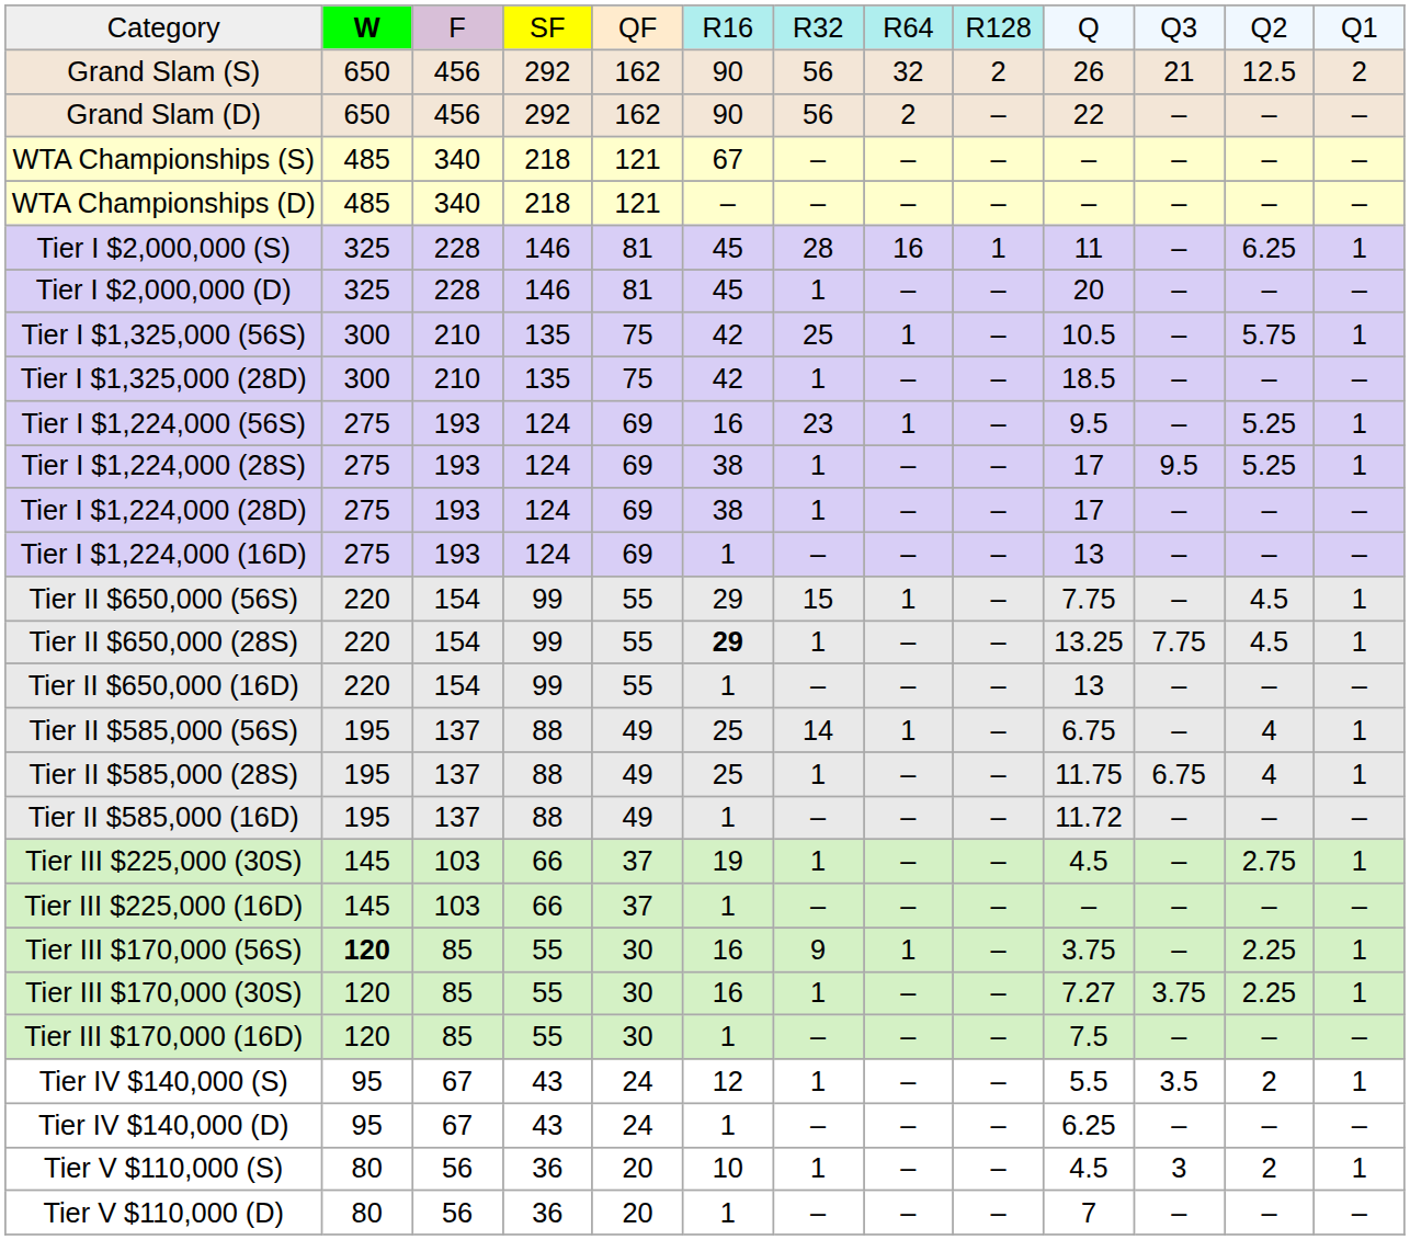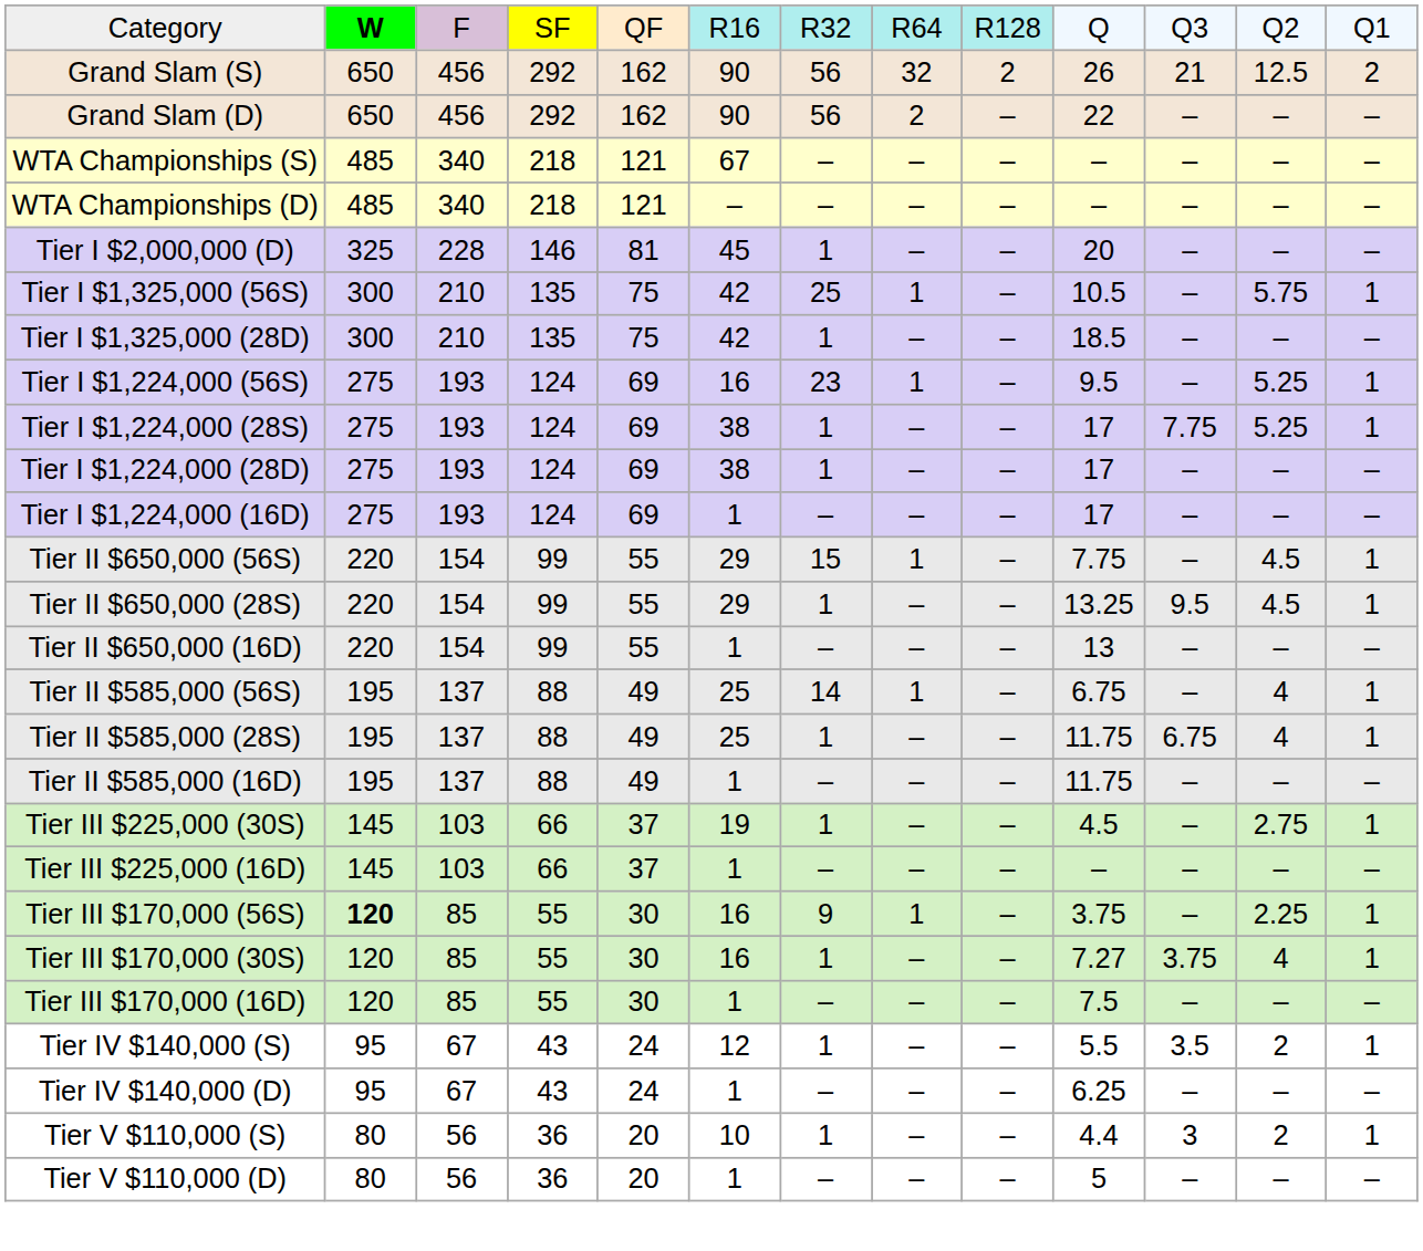 <table class="wikitable" style="font-size:90%">
 <tr align=center>
 <td bgcolor=#efefef>Category</td>
 <td width=40 bgcolor=lime><strong>W</strong></td>
 <td width=40 bgcolor=#D8BFD8>F</td>
 <td width=40 bgcolor=#FFFF00>SF</td>
 <td width=40 bgcolor=#ffebcd>QF</td>
 <td width=40 bgcolor=#afeeee>R16</td>
 <td width=40 bgcolor=#afeeee>R32</td>
 <td width=40 bgcolor=#afeeee>R64</td>
 <td width=40 bgcolor=#afeeee>R128</td>
 <td width=40 bgcolor=#F0F8FF>Q</td>
 <td width=40 bgcolor=#F0F8FF>Q3</td>
 <td width=40 bgcolor=#F0F8FF>Q2</td>
 <td width=40 bgcolor=#F0F8FF>Q1</td>
 </tr>
 <tr align=center bgcolor=#F3E6D7>
 <td>Grand Slam (S)</td>
 <td>650</td>
 <td>456</td>
 <td>292</td>
 <td>162</td>
 <td>90</td>
 <td>56</td>
 <td>32</td>
 <td>2</td>
 <td>26</td>
 <td>21</td>
 <td>12.5</td>
 <td>2</td>
 </tr>
 <tr align=center bgcolor=#F3E6D7>
 <td>Grand Slam (D)</td>
 <td>650</td>
 <td>456</td>
 <td>292</td>
 <td>162</td>
 <td>90</td>
 <td>56</td>
 <td>2</td>
 <td>–</td>
 <td>22</td>
 <td>–</td>
 <td>–</td>
 <td>–</td>
 </tr>
 <tr align=center bgcolor=#ffffcc>
 <td>WTA Championships (S)</td>
 <td>485</td>
 <td>340</td>
 <td>218</td>
 <td>121</td>
 <td>67</td>
 <td>–</td>
 <td>–</td>
 <td>–</td>
 <td>–</td>
 <td>–</td>
 <td>–</td>
 <td>–</td>
 </tr>
 <tr align=center bgcolor=#ffffcc>
 <td>WTA Championships (D)</td>
 <td>485</td>
 <td>340</td>
 <td>218</td>
 <td>121</td>
 <td>–</td>
 <td>–</td>
 <td>–</td>
 <td>–</td>
 <td>–</td>
 <td>–</td>
 <td>–</td>
 <td>–</td>
 </tr>
 <tr align=center bgcolor=#D8CEF6>
-<td>Tier I $2,000,000 (S)</td>
-<td>325</td>
-<td>228</td>
-<td>146</td>
-<td>81</td>
-<td>45</td>
-<td>28</td>
-<td>16</td>
-<td>1</td>
-<td>11</td>
-<td>–</td>
-<td>6.25</td>
-<td>1</td>
-</tr>
-<tr align=center bgcolor=#D8CEF6>
 <td>Tier I $2,000,000 (D)</td>
 <td>325</td>
 <td>228</td>
 <td>146</td>
 <td>81</td>
 <td>45</td>
 <td>1</td>
 <td>–</td>
 <td>–</td>
 <td>20</td>
 <td>–</td>
 <td>–</td>
 <td>–</td>
 </tr>
 <tr align=center bgcolor=#D8CEF6>
 <td>Tier I $1,325,000 (56S)</td>
 <td>300</td>
 <td>210</td>
 <td>135</td>
 <td>75</td>
 <td>42</td>
 <td>25</td>
 <td>1</td>
 <td>–</td>
 <td>10.5</td>
 <td>–</td>
 <td>5.75</td>
 <td>1</td>
 </tr>
 <tr align=center bgcolor=#D8CEF6>
 <td>Tier I $1,325,000 (28D)</td>
 <td>300</td>
 <td>210</td>
 <td>135</td>
 <td>75</td>
 <td>42</td>
 <td>1</td>
 <td>–</td>
 <td>–</td>
 <td>18.5</td>
 <td>–</td>
 <td>–</td>
 <td>–</td>
 </tr>
 <tr align=center bgcolor=#D8CEF6>
 <td>Tier I $1,224,000 (56S)</td>
 <td>275</td>
 <td>193</td>
 <td>124</td>
 <td>69</td>
 <td>16</td>
 <td>23</td>
 <td>1</td>
 <td>–</td>
 <td>9.5</td>
 <td>–</td>
 <td>5.25</td>
 <td>1</td>
 </tr>
 <tr align=center bgcolor=#D8CEF6>
 <td>Tier I $1,224,000 (28S)</td>
 <td>275</td>
 <td>193</td>
 <td>124</td>
 <td>69</td>
 <td>38</td>
 <td>1</td>
 <td>–</td>
 <td>–</td>
 <td>17</td>
-<td>9.5</td>
+<td>7.75</td>
 <td>5.25</td>
 <td>1</td>
 </tr>
 <tr align=center bgcolor=#D8CEF6>
 <td>Tier I $1,224,000 (28D)</td>
 <td>275</td>
 <td>193</td>
 <td>124</td>
 <td>69</td>
 <td>38</td>
 <td>1</td>
 <td>–</td>
 <td>–</td>
 <td>17</td>
 <td>–</td>
 <td>–</td>
 <td>–</td>
 </tr>
 <tr align=center bgcolor=#D8CEF6>
 <td>Tier I $1,224,000 (16D)</td>
 <td>275</td>
 <td>193</td>
 <td>124</td>
 <td>69</td>
 <td>1</td>
 <td>–</td>
 <td>–</td>
 <td>–</td>
-<td>13</td>
+<td>17</td>
 <td>–</td>
 <td>–</td>
 <td>–</td>
 </tr>
 <tr align=center bgcolor=#E9E9E9>
 <td>Tier II $650,000 (56S)</td>
 <td>220</td>
 <td>154</td>
 <td>99</td>
 <td>55</td>
 <td>29</td>
 <td>15</td>
 <td>1</td>
 <td>–</td>
 <td>7.75</td>
 <td>–</td>
 <td>4.5</td>
 <td>1</td>
 </tr>
 <tr align=center bgcolor=#E9E9E9>
 <td>Tier II $650,000 (28S)</td>
 <td>220</td>
 <td>154</td>
 <td>99</td>
 <td>55</td>
-<td><strong>29</strong></td>
+<td>29</td>
 <td>1</td>
 <td>–</td>
 <td>–</td>
 <td>13.25</td>
-<td>7.75</td>
+<td>9.5</td>
 <td>4.5</td>
 <td>1</td>
 </tr>
 <tr align=center bgcolor=#E9E9E9>
 <td>Tier II $650,000 (16D)</td>
 <td>220</td>
 <td>154</td>
 <td>99</td>
 <td>55</td>
 <td>1</td>
 <td>–</td>
 <td>–</td>
 <td>–</td>
 <td>13</td>
 <td>–</td>
 <td>–</td>
 <td>–</td>
 </tr>
 <tr align=center bgcolor=#E9E9E9>
 <td>Tier II $585,000 (56S)</td>
 <td>195</td>
 <td>137</td>
 <td>88</td>
 <td>49</td>
 <td>25</td>
 <td>14</td>
 <td>1</td>
 <td>–</td>
 <td>6.75</td>
 <td>–</td>
 <td>4</td>
 <td>1</td>
 </tr>
 <tr align=center bgcolor=#E9E9E9>
 <td>Tier II $585,000 (28S)</td>
 <td>195</td>
 <td>137</td>
 <td>88</td>
 <td>49</td>
 <td>25</td>
 <td>1</td>
 <td>–</td>
 <td>–</td>
 <td>11.75</td>
 <td>6.75</td>
 <td>4</td>
 <td>1</td>
 </tr>
 <tr align=center bgcolor=#E9E9E9>
 <td>Tier II $585,000 (16D)</td>
 <td>195</td>
 <td>137</td>
 <td>88</td>
 <td>49</td>
 <td>1</td>
 <td>–</td>
 <td>–</td>
 <td>–</td>
-<td>11.72</td>
+<td>11.75</td>
 <td>–</td>
 <td>–</td>
 <td>–</td>
 </tr>
 <tr align=center bgcolor=#D4F1C5>
 <td>Tier III $225,000 (30S)</td>
 <td>145</td>
 <td>103</td>
 <td>66</td>
 <td>37</td>
 <td>19</td>
 <td>1</td>
 <td>–</td>
 <td>–</td>
 <td>4.5</td>
 <td>–</td>
 <td>2.75</td>
 <td>1</td>
 </tr>
 <tr align=center bgcolor=#D4F1C5>
 <td>Tier III $225,000 (16D)</td>
 <td>145</td>
 <td>103</td>
 <td>66</td>
 <td>37</td>
 <td>1</td>
 <td>–</td>
 <td>–</td>
 <td>–</td>
 <td>–</td>
 <td>–</td>
 <td>–</td>
 <td>–</td>
 </tr>
 <tr align=center bgcolor=#D4F1C5>
 <td>Tier III $170,000 (56S)</td>
 <td><strong>120</strong></td>
 <td>85</td>
 <td>55</td>
 <td>30</td>
 <td>16</td>
 <td>9</td>
 <td>1</td>
 <td>–</td>
 <td>3.75</td>
 <td>–</td>
 <td>2.25</td>
 <td>1</td>
 </tr>
 <tr align=center bgcolor=#D4F1C5>
 <td>Tier III $170,000 (30S)</td>
 <td>120</td>
 <td>85</td>
 <td>55</td>
 <td>30</td>
 <td>16</td>
 <td>1</td>
 <td>–</td>
 <td>–</td>
 <td>7.27</td>
 <td>3.75</td>
-<td>2.25</td>
+<td>4</td>
 <td>1</td>
 </tr>
 <tr align=center bgcolor=#D4F1C5>
 <td>Tier III $170,000 (16D)</td>
 <td>120</td>
 <td>85</td>
 <td>55</td>
 <td>30</td>
 <td>1</td>
 <td>–</td>
 <td>–</td>
 <td>–</td>
 <td>7.5</td>
 <td>–</td>
 <td>–</td>
 <td>–</td>
 </tr>
 <tr align=center bgcolor=#ffffff>
 <td>Tier IV $140,000 (S)</td>
 <td>95</td>
 <td>67</td>
 <td>43</td>
 <td>24</td>
 <td>12</td>
 <td>1</td>
 <td>–</td>
 <td>–</td>
 <td>5.5</td>
 <td>3.5</td>
 <td>2</td>
 <td>1</td>
 </tr>
 <tr align=center bgcolor=#ffffff>
 <td>Tier IV $140,000 (D)</td>
 <td>95</td>
 <td>67</td>
 <td>43</td>
 <td>24</td>
 <td>1</td>
 <td>–</td>
 <td>–</td>
 <td>–</td>
 <td>6.25</td>
 <td>–</td>
 <td>–</td>
 <td>–</td>
 </tr>
 <tr align=center bgcolor=#ffffff>
 <td>Tier V $110,000 (S)</td>
 <td>80</td>
 <td>56</td>
 <td>36</td>
 <td>20</td>
 <td>10</td>
 <td>1</td>
 <td>–</td>
 <td>–</td>
-<td>4.5</td>
+<td>4.4</td>
 <td>3</td>
 <td>2</td>
 <td>1</td>
 </tr>
 <tr align=center bgcolor=#ffffff>
 <td>Tier V $110,000 (D)</td>
 <td>80</td>
 <td>56</td>
 <td>36</td>
 <td>20</td>
 <td>1</td>
 <td>–</td>
 <td>–</td>
 <td>–</td>
-<td>7</td>
+<td>5</td>
 <td>–</td>
 <td>–</td>
 <td>–</td>
 </tr>
 </table>
